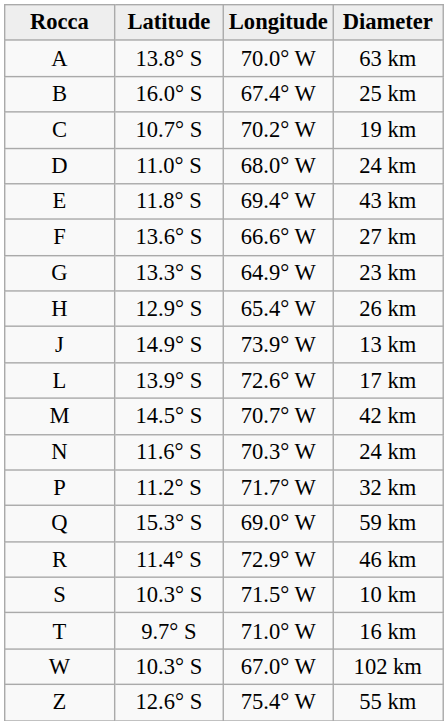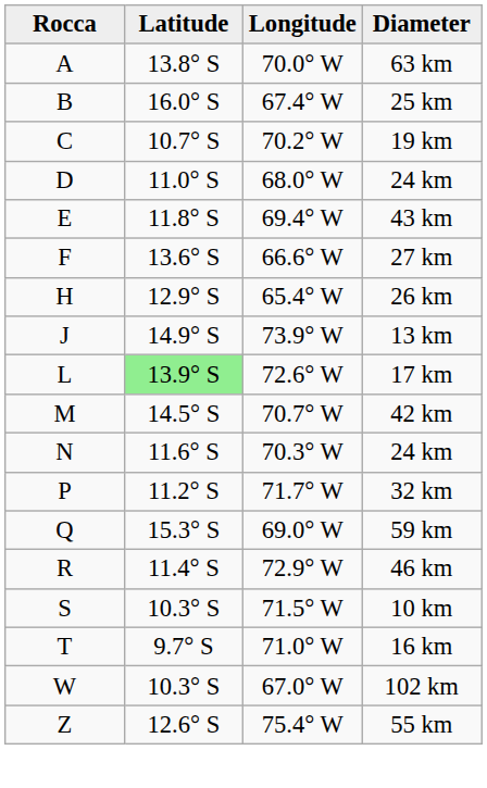 <table class="wikitable">
 <tr>
 <th width="25%" style="background:#eeeeee;">Rocca</th>
 <th width="25%" style="background:#eeeeee;">Latitude</th>
 <th width="25%" style="background:#eeeeee;">Longitude</th>
 <th width="25%" style="background:#eeeeee;">Diameter</th>
 </tr>
 <tr>
 <td align="center">A</td>
 <td align="center">13.8° S</td>
 <td align="center">70.0° W</td>
 <td align="center">63 km</td>
 </tr>
 <tr>
 <td align="center">B</td>
 <td align="center">16.0° S</td>
 <td align="center">67.4° W</td>
 <td align="center">25 km</td>
 </tr>
 <tr>
 <td align="center">C</td>
 <td align="center">10.7° S</td>
 <td align="center">70.2° W</td>
 <td align="center">19 km</td>
 </tr>
 <tr>
 <td align="center">D</td>
 <td align="center">11.0° S</td>
 <td align="center">68.0° W</td>
 <td align="center">24 km</td>
 </tr>
 <tr>
 <td align="center">E</td>
 <td align="center">11.8° S</td>
 <td align="center">69.4° W</td>
 <td align="center">43 km</td>
 </tr>
 <tr>
 <td align="center">F</td>
 <td align="center">13.6° S</td>
 <td align="center">66.6° W</td>
 <td align="center">27 km</td>
 </tr>
 <tr>
-<td align="center">G</td>
-<td align="center">13.3° S</td>
-<td align="center">64.9° W</td>
-<td align="center">23 km</td>
-</tr>
-<tr>
 <td align="center">H</td>
 <td align="center">12.9° S</td>
 <td align="center">65.4° W</td>
 <td align="center">26 km</td>
 </tr>
 <tr>
 <td align="center">J</td>
 <td align="center">14.9° S</td>
 <td align="center">73.9° W</td>
 <td align="center">13 km</td>
 </tr>
 <tr>
 <td align="center">L</td>
-<td align="center">13.9° S</td>
+<td align="center" style="background: lightgreen;">13.9° S</td>
 <td align="center">72.6° W</td>
 <td align="center">17 km</td>
 </tr>
 <tr>
 <td align="center">M</td>
 <td align="center">14.5° S</td>
 <td align="center">70.7° W</td>
 <td align="center">42 km</td>
 </tr>
 <tr>
 <td align="center">N</td>
 <td align="center">11.6° S</td>
 <td align="center">70.3° W</td>
 <td align="center">24 km</td>
 </tr>
 <tr>
 <td align="center">P</td>
 <td align="center">11.2° S</td>
 <td align="center">71.7° W</td>
 <td align="center">32 km</td>
 </tr>
 <tr>
 <td align="center">Q</td>
 <td align="center">15.3° S</td>
 <td align="center">69.0° W</td>
 <td align="center">59 km</td>
 </tr>
 <tr>
 <td align="center">R</td>
 <td align="center">11.4° S</td>
 <td align="center">72.9° W</td>
 <td align="center">46 km</td>
 </tr>
 <tr>
 <td align="center">S</td>
 <td align="center">10.3° S</td>
 <td align="center">71.5° W</td>
 <td align="center">10 km</td>
 </tr>
 <tr>
 <td align="center">T</td>
 <td align="center">9.7° S</td>
 <td align="center">71.0° W</td>
 <td align="center">16 km</td>
 </tr>
 <tr>
 <td align="center">W</td>
 <td align="center">10.3° S</td>
 <td align="center">67.0° W</td>
 <td align="center">102 km</td>
 </tr>
 <tr>
 <td align="center">Z</td>
 <td align="center">12.6° S</td>
 <td align="center">75.4° W</td>
 <td align="center">55 km</td>
 </tr>
 </table>
